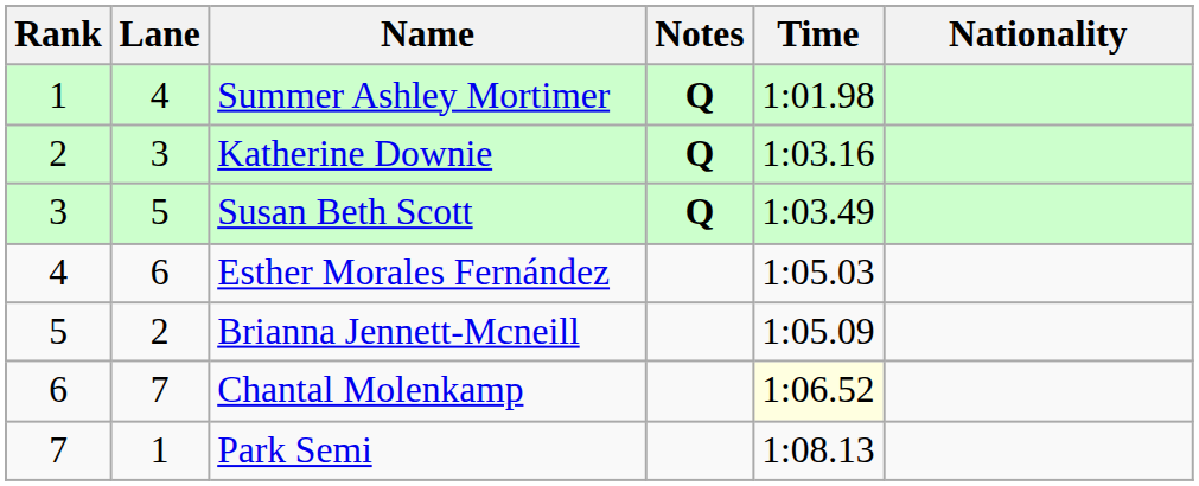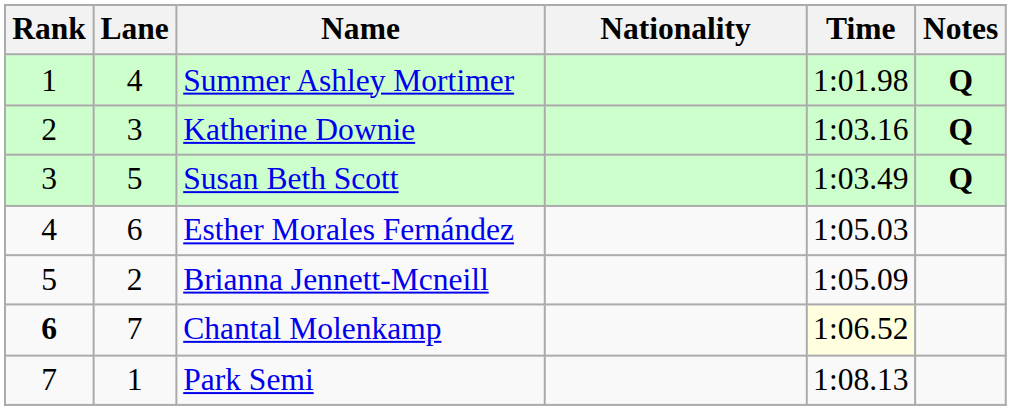 <table class="wikitable sortable" style="text-align:center">
 <tr>
 <th>Rank</th>
 <th>Lane</th>
 <th style="width:180px">Name</th>
+<th style="width:125px">Nationality</th>
+<th>Time</th>
 <th>Notes</th>
-<th>Time</th>
-<th style="width:125px">Nationality</th>
 </tr>
 <tr style="background:#cfc;">
 <td>1</td>
 <td>4</td>
 <td style="text-align:left;"><a href='#'>Summer Ashley Mortimer</a></td>
+<td style="text-align:left;"></td>
+<td>1:01.98</td>
 <td><strong>Q</strong></td>
-<td>1:01.98</td>
-<td style="text-align:left;"></td>
 </tr>
 <tr style="background:#cfc;">
 <td>2</td>
 <td>3</td>
 <td style="text-align:left;"><a href='#'>Katherine Downie</a></td>
+<td style="text-align:left;"></td>
+<td>1:03.16</td>
 <td><strong>Q</strong></td>
-<td>1:03.16</td>
-<td style="text-align:left;"></td>
 </tr>
 <tr style="background:#cfc;">
 <td>3</td>
 <td>5</td>
 <td style="text-align:left;"><a href='#'>Susan Beth Scott</a></td>
+<td style="text-align:left;"></td>
+<td>1:03.49</td>
 <td><strong>Q</strong></td>
-<td>1:03.49</td>
-<td style="text-align:left;"></td>
 </tr>
 <tr>
 <td>4</td>
 <td>6</td>
 <td style="text-align:left;"><a href='#'>Esther Morales Fernández</a></td>
+<td style="text-align:left;"></td>
+<td>1:05.03</td>
 <td></td>
-<td>1:05.03</td>
-<td style="text-align:left;"></td>
 </tr>
 <tr>
 <td>5</td>
 <td>2</td>
 <td style="text-align:left;"><a href='#'>Brianna Jennett-Mcneill</a></td>
+<td style="text-align:left;"></td>
+<td>1:05.09</td>
 <td></td>
-<td>1:05.09</td>
-<td style="text-align:left;"></td>
 </tr>
 <tr>
-<td>6</td>
+<td><strong>6</strong></td>
 <td>7</td>
 <td style="text-align:left;"><a href='#'>Chantal Molenkamp</a></td>
+<td style="text-align:left;"></td>
+<td style="background: lightyellow;">1:06.52</td>
 <td></td>
-<td style="background: lightyellow;">1:06.52</td>
-<td style="text-align:left;"></td>
 </tr>
 <tr>
 <td>7</td>
 <td>1</td>
 <td style="text-align:left;"><a href='#'>Park Semi</a></td>
+<td style="text-align:left;"></td>
+<td>1:08.13</td>
 <td></td>
-<td>1:08.13</td>
-<td style="text-align:left;"></td>
 </tr>
 </table>
